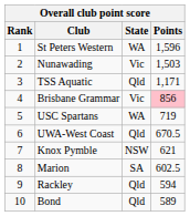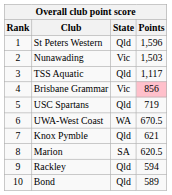 <table class="wikitable" style="text-align:center">
 <tr>
 <th colspan=4>Overall club point score</th>
 </tr>
 <tr>
 <th>Rank</th>
 <th>Club</th>
 <th>State</th>
 <th>Points</th>
 </tr>
 <tr>
 <td>1</td>
 <td align=left>St Peters Western</td>
-<td>WA</td>
+<td>Qld</td>
 <td>1,596</td>
 </tr>
 <tr>
 <td>2</td>
 <td align=left>Nunawading</td>
 <td>Vic</td>
 <td>1,503</td>
 </tr>
 <tr>
 <td>3</td>
 <td align=left>TSS Aquatic</td>
 <td>Qld</td>
-<td>1,171</td>
+<td>1,117</td>
 </tr>
 <tr>
 <td>4</td>
 <td align=left>Brisbane Grammar</td>
 <td>Vic</td>
 <td style="background: pink;">856</td>
 </tr>
 <tr>
 <td>5</td>
 <td align=left>USC Spartans</td>
-<td>WA</td>
+<td>Qld</td>
 <td>719</td>
 </tr>
 <tr>
 <td>6</td>
 <td align=left>UWA-West Coast</td>
-<td>Qld</td>
+<td>WA</td>
 <td>670.5</td>
 </tr>
 <tr>
 <td>7</td>
 <td align=left>Knox Pymble</td>
-<td>NSW</td>
+<td>Qld</td>
 <td>621</td>
 </tr>
 <tr>
 <td>8</td>
 <td align=left>Marion</td>
 <td>SA</td>
-<td>602.5</td>
+<td>620.5</td>
 </tr>
 <tr>
 <td>9</td>
 <td align=left>Rackley</td>
 <td>Qld</td>
 <td>594</td>
 </tr>
 <tr>
 <td>10</td>
 <td align=left>Bond</td>
 <td>Qld</td>
 <td>589</td>
 </tr>
 </table>
